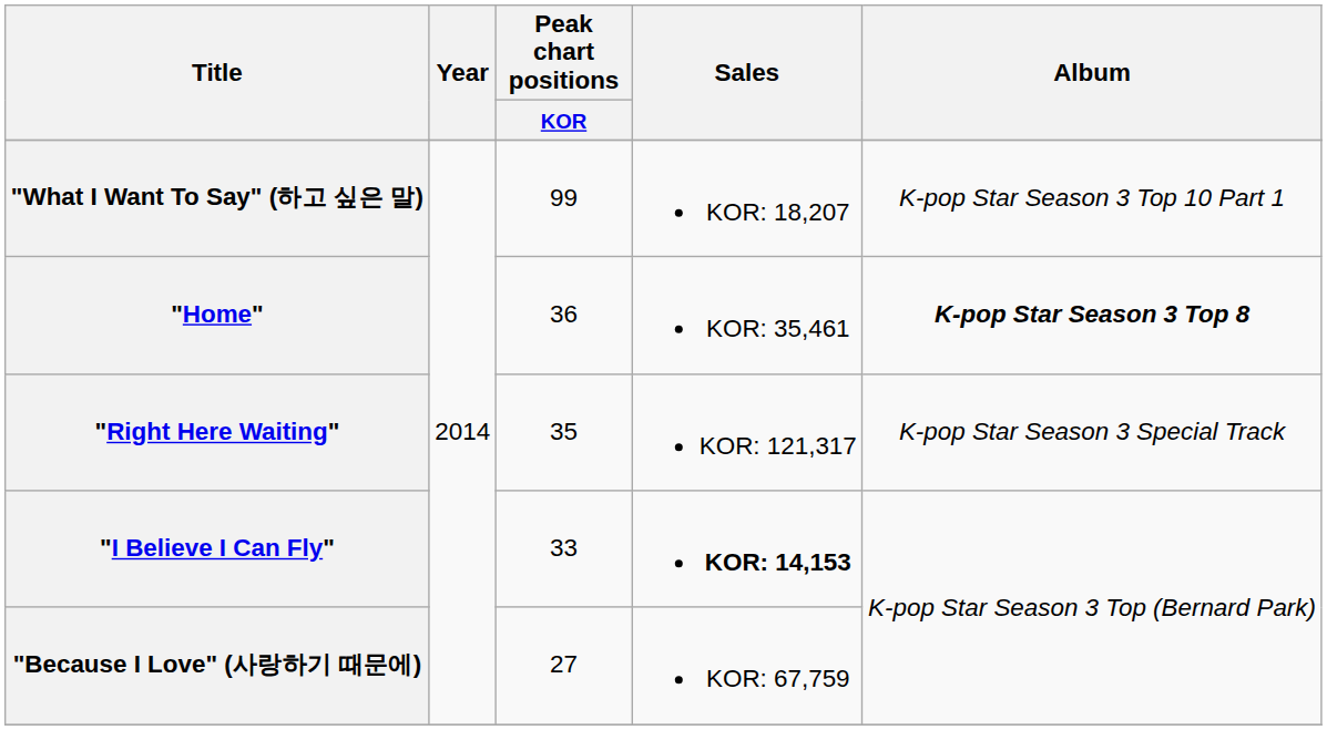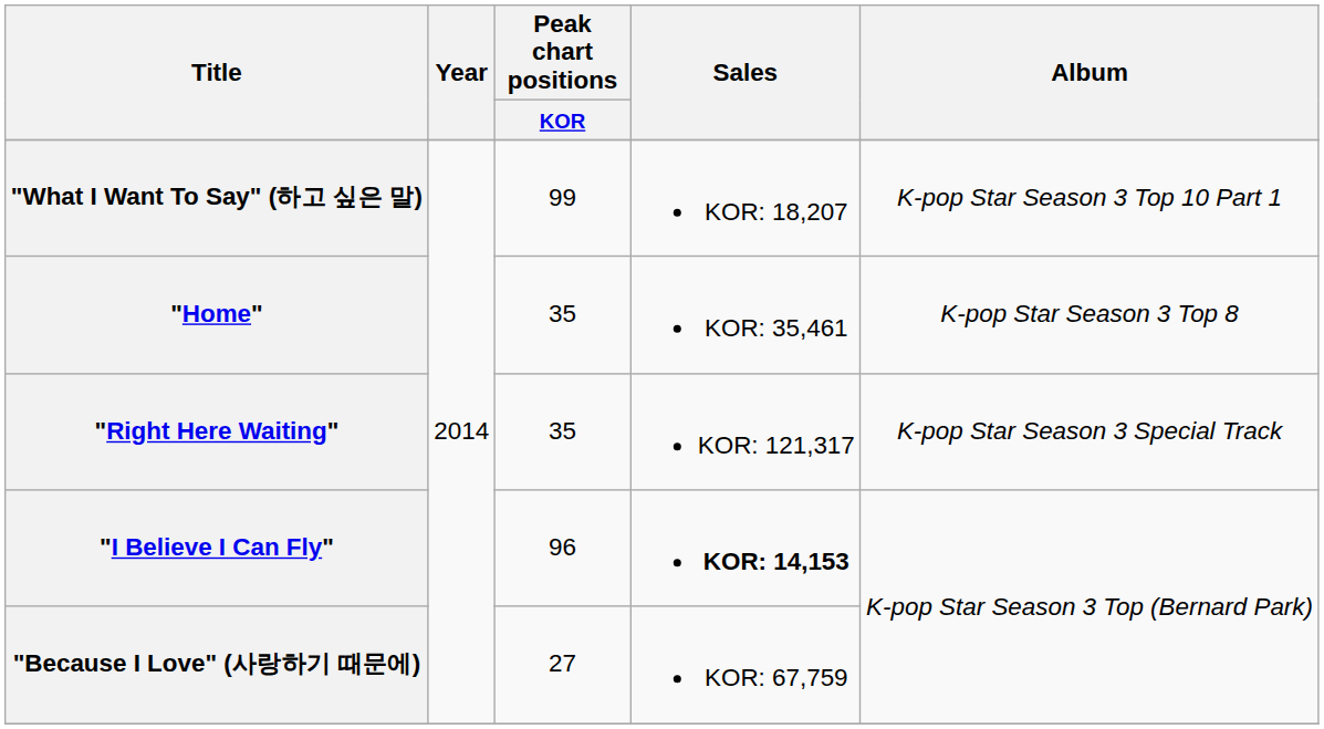 <table class="wikitable plainrowheaders" style="text-align:center">
 <tr>
 <th scope="col" rowspan="2">Title</th>
 <th scope="col" rowspan="2">Year</th>
 <th scope="col" colspan="1" style="width:5em;">Peak chart positions</th>
 <th scope="col" rowspan="2">Sales</th>
 <th scope="col" rowspan="2">Album</th>
 </tr>
 <tr>
 <th><small><a href='#'>KOR</a></small><br></th>
 </tr>
 <tr>
 </tr>
 <tr>
 <th scope="row">"What I Want To Say" (하고 싶은 말)</th>
 <td rowspan="5">2014</td>
 <td>99</td>
 <td><br><ul><li>KOR: 18,207</li></ul></td>
 <td><em>K-pop Star Season 3 Top 10 Part 1</em></td>
 </tr>
 <tr>
 <th scope="row">"<a href='#'>Home</a>"</th>
-<td>36</td>
+<td>35</td>
 <td><br><ul><li>KOR: 35,461</li></ul></td>
-<td><strong><em>K-pop Star Season 3 Top 8</em></strong></td>
+<td><em>K-pop Star Season 3 Top 8</em></td>
 </tr>
 <tr>
 <th scope="row">"<a href='#'>Right Here Waiting</a>"</th>
 <td>35</td>
 <td><br><ul><li>KOR: 121,317</li></ul></td>
 <td><em>K-pop Star Season 3 Special Track</em></td>
 </tr>
 <tr>
 <th scope="row">"<a href='#'>I Believe I Can Fly</a>"</th>
-<td>33</td>
+<td>96</td>
 <td><strong><br><ul><li>KOR: 14,153</li></ul></strong></td>
 <td rowspan="2"><em>K-pop Star Season 3 Top (Bernard Park)</em></td>
 </tr>
 <tr>
 <th scope="row">"Because I Love" (사랑하기 때문에)</th>
 <td>27</td>
 <td><br><ul><li>KOR: 67,759</li></ul></td>
 </tr>
 <tr>
 </tr>
 </table>
